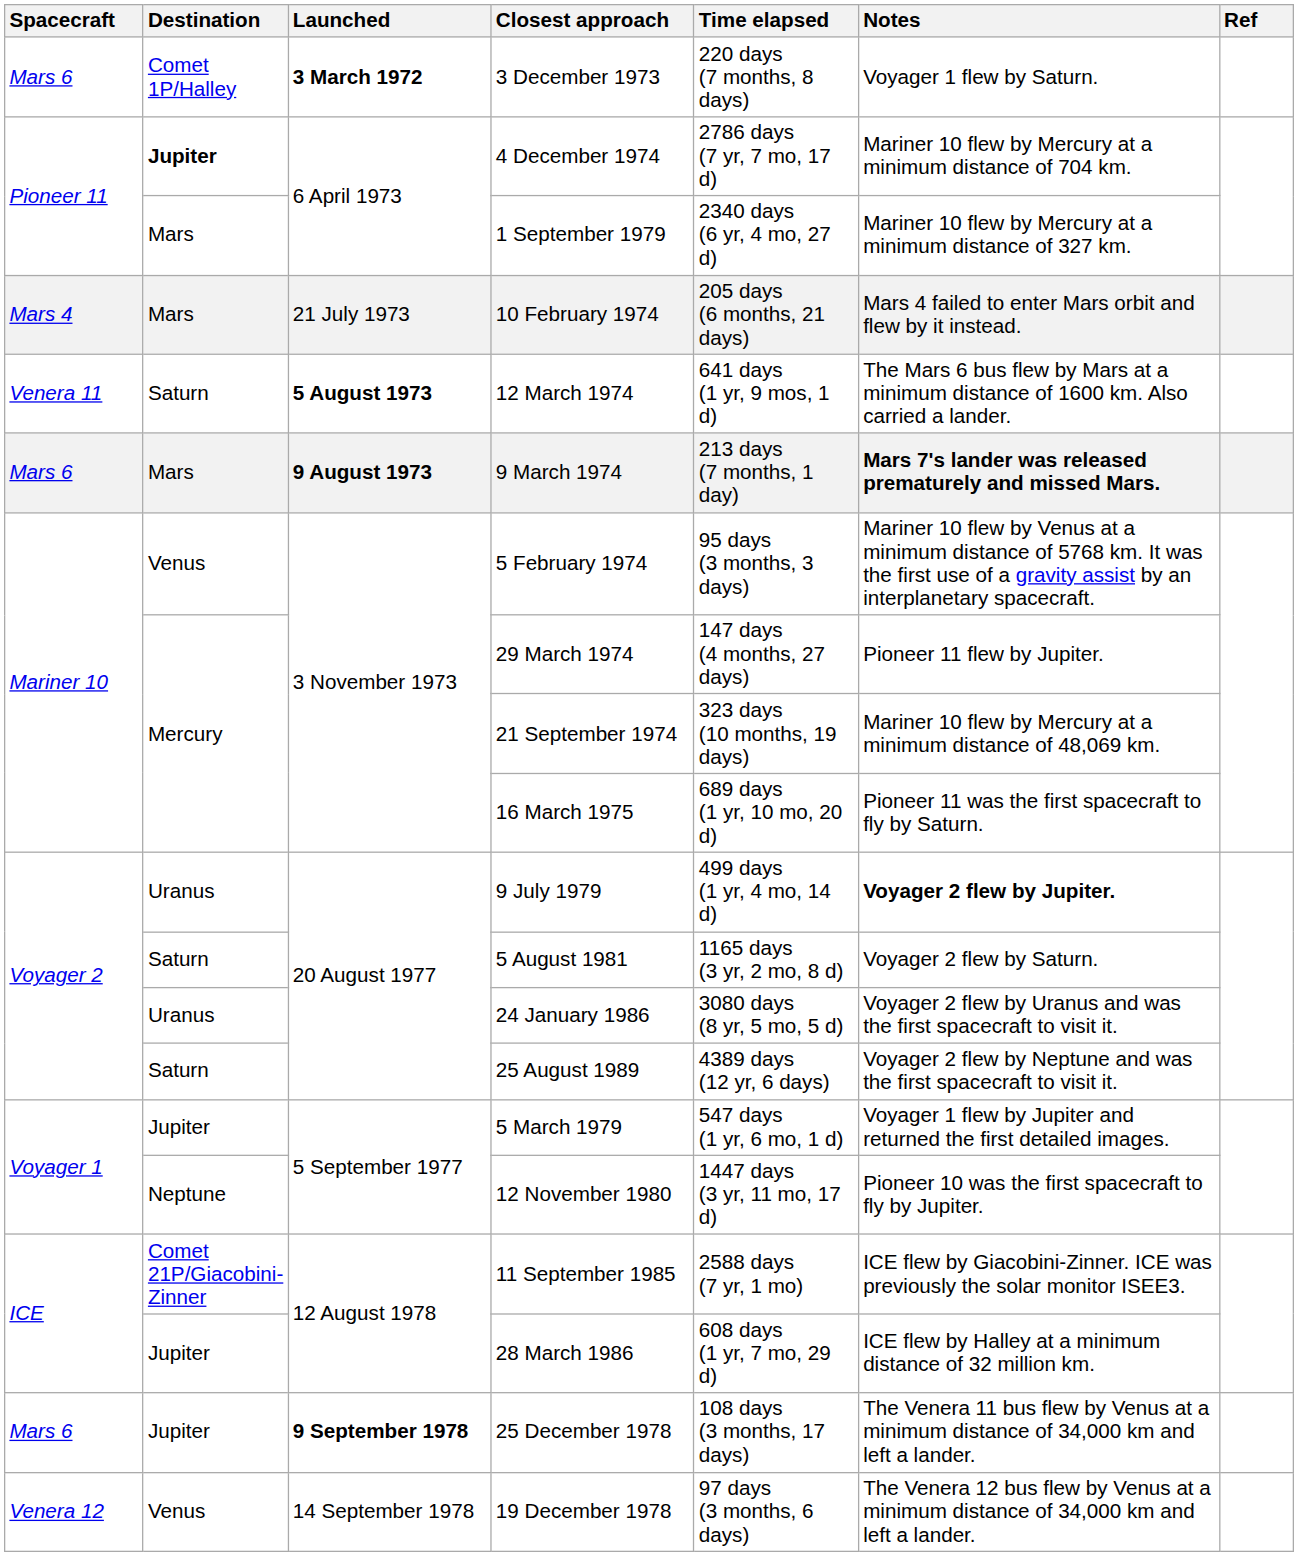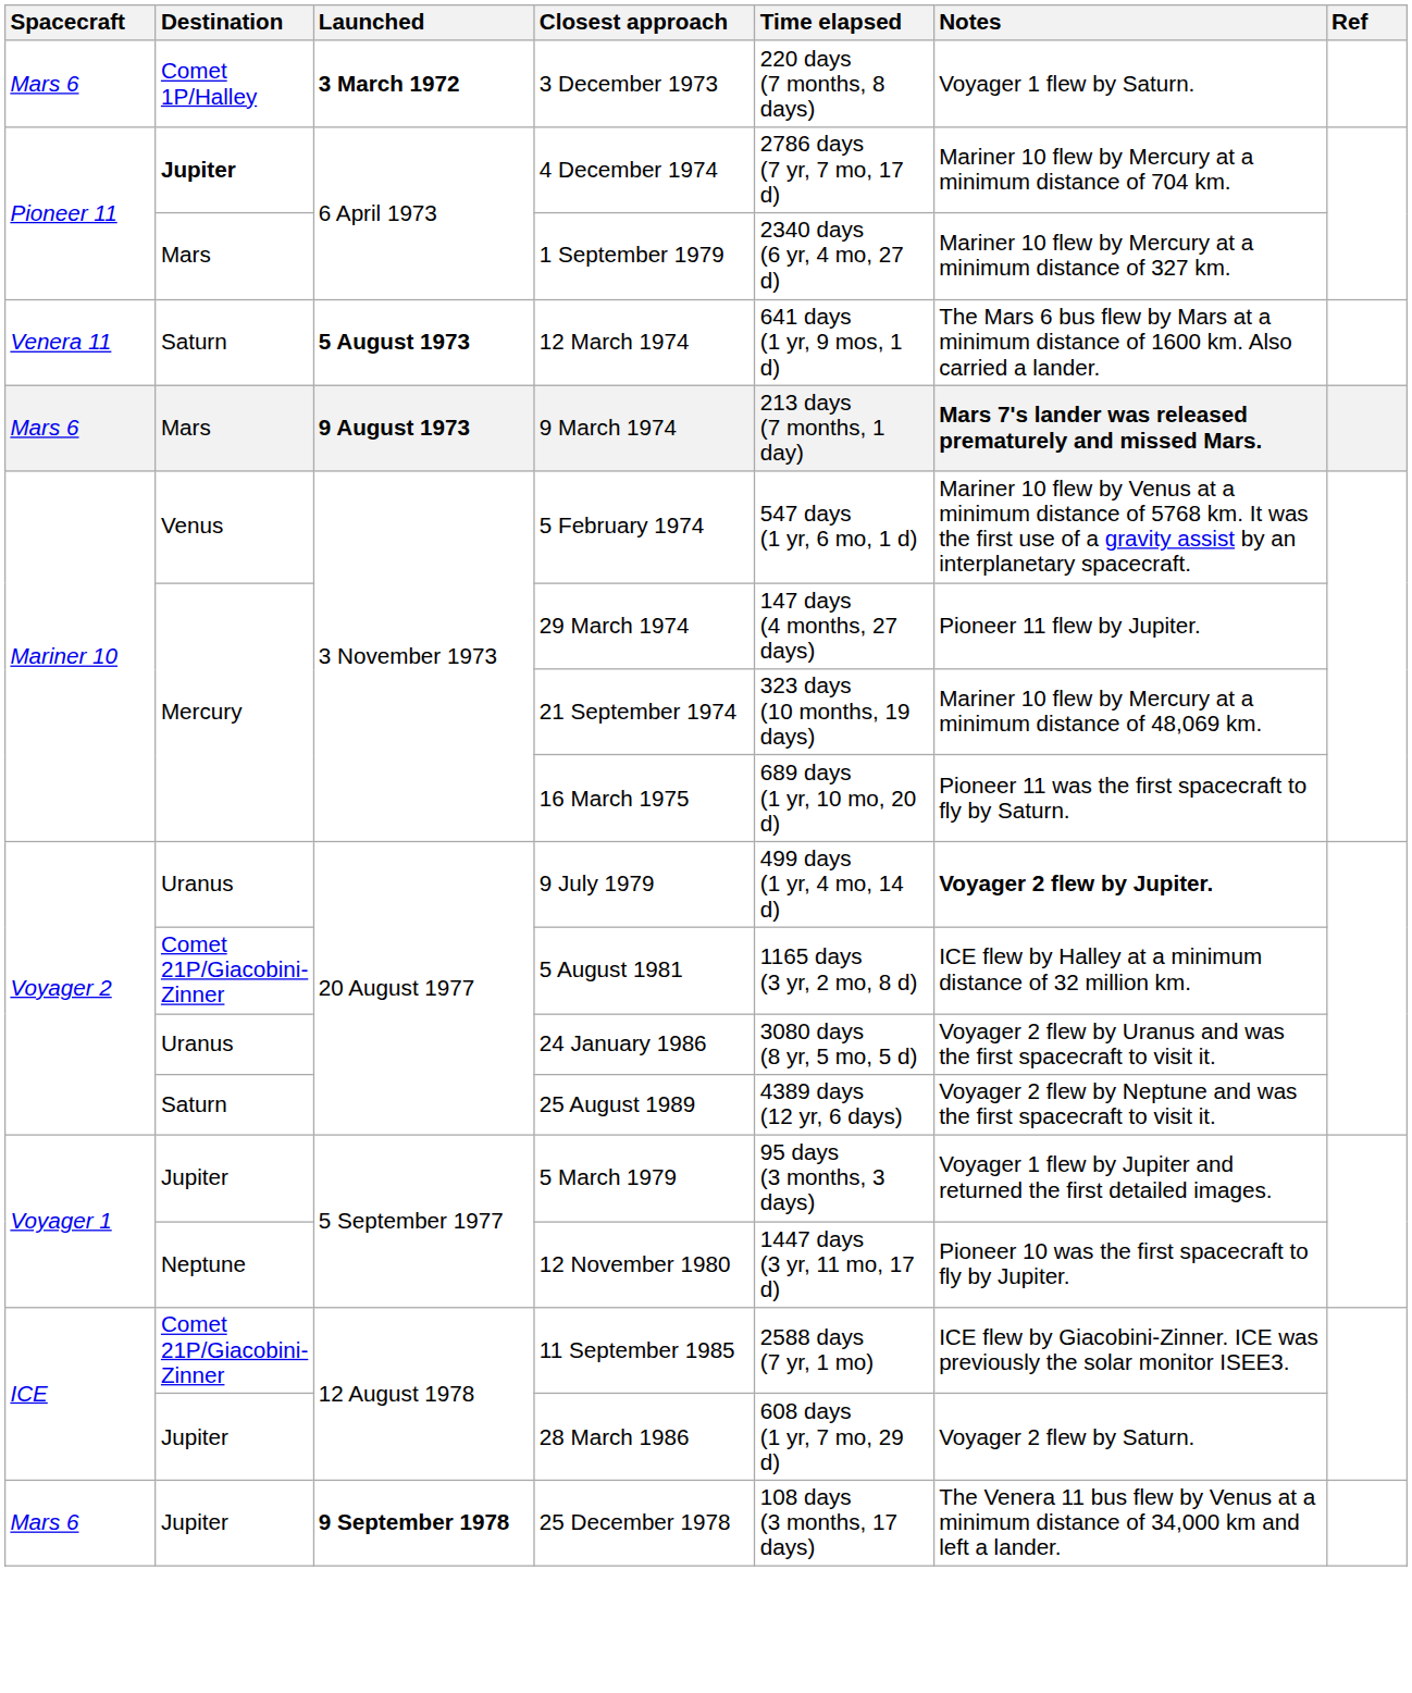 <table class="wikitable"  style="width:1000px; background:white;">
 <tr>
 <th style="text-align:left; width:100px;">Spacecraft</th>
 <th style="text-align:left; width:100px;">Destination</th>
 <th style="text-align:left; width:150px;">Launched</th>
 <th style="text-align:left; width:150px;">Closest approach</th>
 <th style="text-align:left; width:120px;">Time elapsed</th>
 <th style="text-align:left">Notes</th>
 <th style="text-align:left; width:50px;">Ref</th>
 </tr>
 <tr>
 <td><em><a href='#'>Mars 6</a></em></td>
 <td><a href='#'>Comet 1P/Halley</a></td>
 <td><strong>3 March 1972</strong></td>
 <td>3 December 1973</td>
 <td>220 days<br>(7 months, 8 days)</td>
 <td>Voyager 1 flew by Saturn.</td>
 <td style="width:50px;"></td>
 </tr>
 <tr>
 <td rowspan="2"><em><a href='#'>Pioneer 11</a></em></td>
 <td><strong>Jupiter</strong></td>
 <td rowspan="2">6 April 1973</td>
 <td>4 December 1974</td>
 <td>2786 days<br>(7 yr, 7 mo, 17 d)</td>
 <td>Mariner 10 flew by Mercury at a minimum distance of 704 km.</td>
 <td rowspan="2"></td>
 </tr>
 <tr>
 <td>Mars</td>
 <td>1 September 1979</td>
 <td>2340 days<br>(6 yr, 4 mo, 27 d)</td>
 <td>Mariner 10 flew by Mercury at a minimum distance of 327 km.</td>
 </tr>
-<tr style="background:#F2F2F2">
-<td><em><a href='#'>Mars 4</a></em></td>
-<td>Mars</td>
-<td>21 July 1973</td>
-<td>10 February 1974</td>
-<td>205 days<br>(6 months, 21 days)</td>
-<td>Mars 4 failed to enter Mars orbit and flew by it instead.</td>
-<td></td>
-</tr>
 <tr>
 <td><em><a href='#'>Venera 11</a></em></td>
 <td>Saturn</td>
 <td><strong>5 August 1973</strong></td>
 <td>12 March 1974</td>
 <td>641 days<br>(1 yr, 9 mos, 1 d)</td>
 <td>The Mars 6 bus flew by Mars at a minimum distance of 1600 km. Also carried a lander.</td>
 <td></td>
 </tr>
 <tr style="background:#F2F2F2">
 <td><em><a href='#'>Mars 6</a></em></td>
 <td>Mars</td>
 <td><strong>9 August 1973</strong></td>
 <td>9 March 1974</td>
 <td>213 days<br>(7 months, 1 day)</td>
 <td><strong>Mars 7's lander was released prematurely and missed Mars.</strong></td>
 <td></td>
 </tr>
 <tr>
 <td rowspan="4"><em><a href='#'>Mariner 10</a></em></td>
 <td>Venus</td>
 <td rowspan="4">3 November 1973</td>
 <td>5 February 1974</td>
-<td>95 days<br>(3 months, 3 days)</td>
+<td>547 days<br>(1 yr, 6 mo, 1 d)</td>
 <td>Mariner 10 flew by Venus at a minimum distance of 5768 km. It was the first use of a <a href='#'>gravity assist</a> by an interplanetary spacecraft.</td>
 <td rowspan="4"></td>
 </tr>
 <tr>
 <td rowspan="3">Mercury</td>
 <td>29 March 1974</td>
 <td>147 days<br>(4 months, 27 days)</td>
 <td>Pioneer 11 flew by Jupiter.</td>
 </tr>
 <tr>
 <td>21 September 1974</td>
 <td>323 days<br>(10 months, 19 days)</td>
 <td>Mariner 10 flew by Mercury at a minimum distance of 48,069 km.</td>
 </tr>
 <tr>
 <td>16 March 1975</td>
 <td>689 days<br>(1 yr, 10 mo, 20 d)</td>
 <td>Pioneer 11 was the first spacecraft to fly by Saturn.</td>
 </tr>
 <tr>
 <td rowspan="4"><em><a href='#'>Voyager 2</a></em></td>
 <td>Uranus</td>
 <td rowspan="4">20 August 1977</td>
 <td>9 July 1979</td>
 <td>499 days<br>(1 yr, 4 mo, 14 d)</td>
 <td><strong>Voyager 2 flew by Jupiter.</strong></td>
 <td rowspan="4"></td>
 </tr>
 <tr>
-<td>Saturn</td>
+<td><a href='#'>Comet 21P/Giacobini-Zinner</a></td>
 <td>5 August 1981</td>
 <td>1165 days<br>(3 yr, 2 mo, 8 d)</td>
-<td>Voyager 2 flew by Saturn.</td>
+<td>ICE flew by Halley at a minimum distance of 32 million km.</td>
 </tr>
 <tr>
 <td>Uranus</td>
 <td>24 January 1986</td>
 <td>3080 days<br>(8 yr, 5 mo, 5 d)</td>
 <td>Voyager 2 flew by Uranus and was the first spacecraft to visit it.</td>
 </tr>
 <tr>
 <td>Saturn</td>
 <td>25 August 1989</td>
 <td>4389 days<br>(12 yr, 6 days)</td>
 <td>Voyager 2 flew by Neptune and was the first spacecraft to visit it.</td>
 </tr>
 <tr>
 <td rowspan="2"><em><a href='#'>Voyager 1</a></em></td>
 <td>Jupiter</td>
 <td rowspan="2">5 September 1977</td>
 <td>5 March 1979</td>
-<td>547 days<br>(1 yr, 6 mo, 1 d)</td>
+<td>95 days<br>(3 months, 3 days)</td>
 <td>Voyager 1 flew by Jupiter and returned the first detailed images.</td>
 <td rowspan="2"></td>
 </tr>
 <tr>
 <td>Neptune</td>
 <td>12 November 1980</td>
 <td>1447 days<br>(3 yr, 11 mo, 17 d)</td>
 <td>Pioneer 10 was the first spacecraft to fly by Jupiter.</td>
 </tr>
 <tr>
 <td rowspan="2"><em><a href='#'>ICE</a></em></td>
 <td><a href='#'>Comet 21P/Giacobini-Zinner</a></td>
 <td rowspan="2">12 August 1978</td>
 <td>11 September 1985</td>
 <td>2588 days<br>(7 yr, 1 mo)</td>
 <td>ICE flew by Giacobini-Zinner. ICE was previously the solar monitor ISEE3.</td>
 <td rowspan="2"></td>
 </tr>
 <tr>
 <td>Jupiter</td>
 <td>28 March 1986</td>
 <td>608 days<br>(1 yr, 7 mo, 29 d)</td>
-<td>ICE flew by Halley at a minimum distance of 32 million km.</td>
+<td>Voyager 2 flew by Saturn.</td>
 </tr>
 <tr>
 <td><em><a href='#'>Mars 6</a></em></td>
 <td>Jupiter</td>
 <td><strong>9 September 1978</strong></td>
 <td>25 December 1978</td>
 <td>108 days<br>(3 months, 17 days)</td>
 <td>The Venera 11 bus flew by Venus at a minimum distance of 34,000 km and left a lander.</td>
 <td></td>
 </tr>
-<tr>
-<td><em><a href='#'>Venera 12</a></em></td>
-<td>Venus</td>
-<td>14 September 1978</td>
-<td>19 December 1978</td>
-<td>97 days<br>(3 months, 6 days)</td>
-<td>The Venera 12 bus flew by Venus at a minimum distance of 34,000 km and left a lander.</td>
-<td></td>
-</tr>
 </table>
